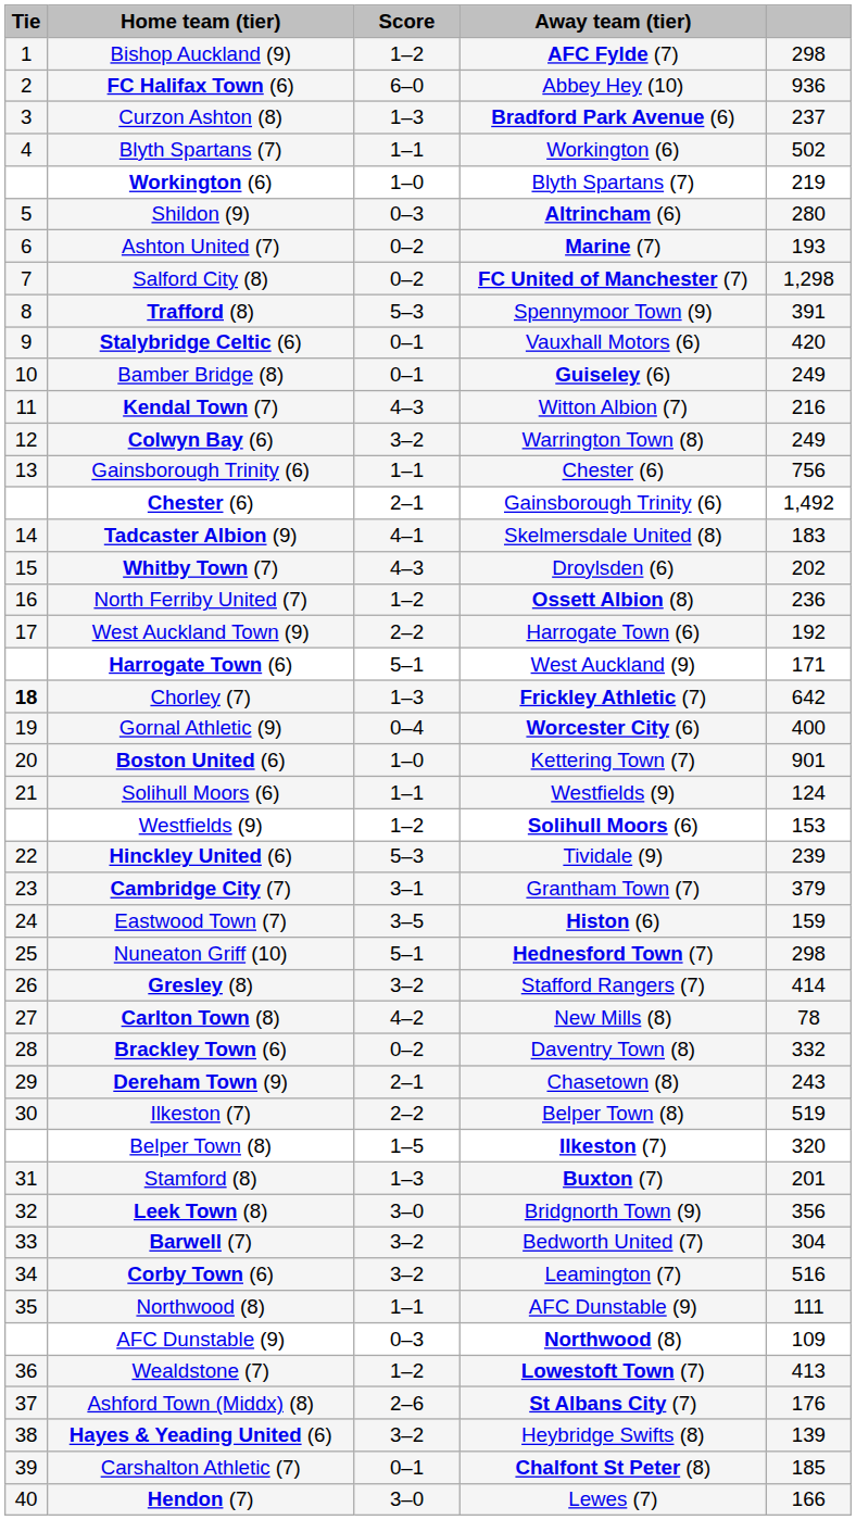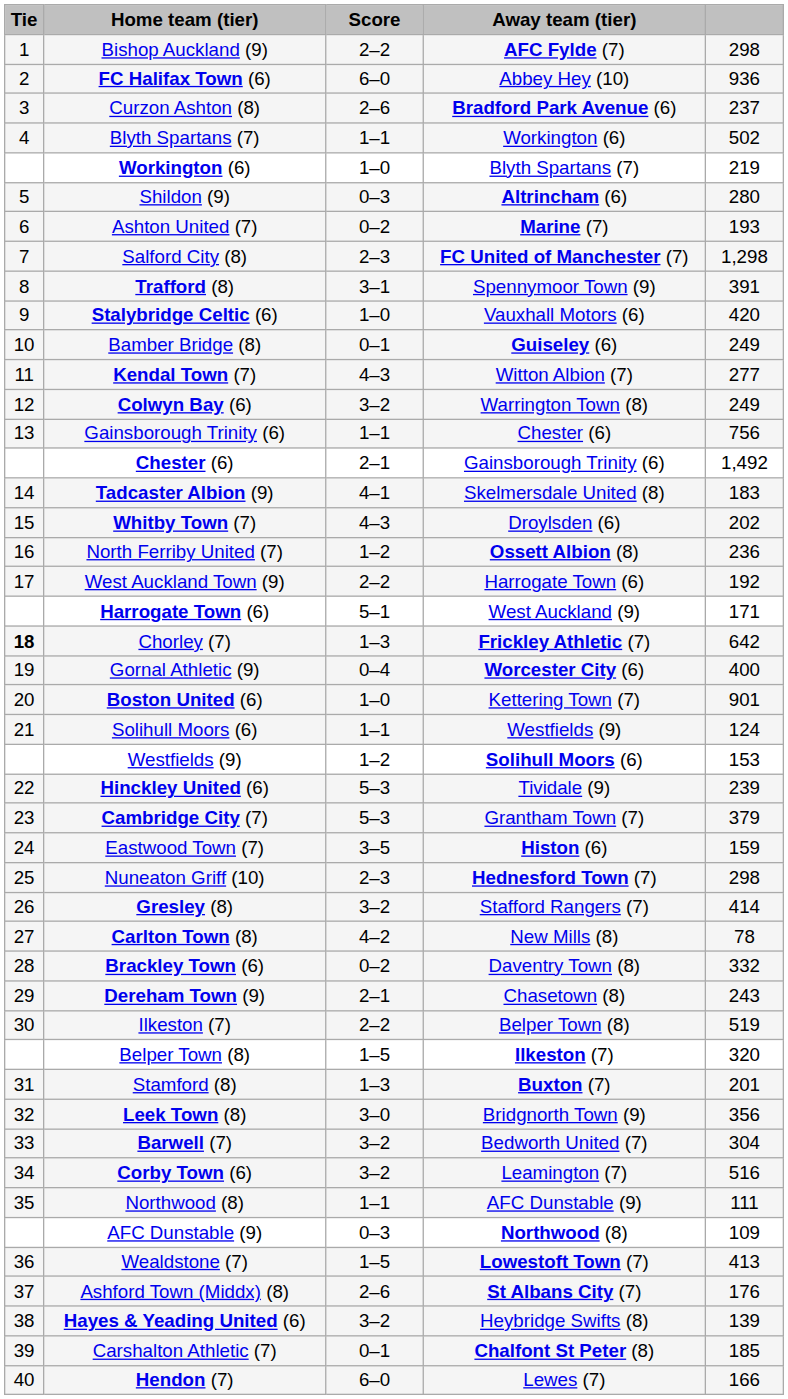 <table class="wikitable" style="width: 600px; background:WhiteSmoke; text-align:center; font-size:90%">
 <tr>
 <td scope="col" style="width:  5.00%; background:silver;"><strong>Tie</strong></td>
 <td scope="col" style="width: 36.25%; background:silver;"><strong>Home team (tier)</strong></td>
 <td scope="col" style="width: 12.50%; background:silver;"><strong>Score</strong></td>
 <td scope="col" style="width: 36.25%; background:silver;"><strong>Away team (tier)</strong></td>
 <td scope="col" style="width: 10.00%; background:silver;"><strong></strong></td>
 </tr>
 <tr>
 <td>1</td>
 <td><a href='#'>Bishop Auckland</a> (9)</td>
-<td>1–2</td>
+<td>2–2</td>
 <td><strong><a href='#'>AFC Fylde</a></strong> (7)</td>
 <td>298</td>
 </tr>
 <tr>
 <td>2</td>
 <td><strong><a href='#'>FC Halifax Town</a></strong> (6)</td>
 <td>6–0</td>
 <td><a href='#'>Abbey Hey</a> (10)</td>
 <td>936</td>
 </tr>
 <tr>
 <td>3</td>
 <td><a href='#'>Curzon Ashton</a> (8)</td>
-<td>1–3</td>
+<td>2–6</td>
 <td><strong><a href='#'>Bradford Park Avenue</a></strong> (6)</td>
 <td>237</td>
 </tr>
 <tr>
 <td>4</td>
 <td><a href='#'>Blyth Spartans</a> (7)</td>
 <td>1–1</td>
 <td><a href='#'>Workington</a> (6)</td>
 <td>502</td>
 </tr>
 <tr style="background:white;">
 <td><em></em></td>
 <td><strong><a href='#'>Workington</a></strong> (6)</td>
 <td>1–0</td>
 <td><a href='#'>Blyth Spartans</a> (7)</td>
 <td>219</td>
 </tr>
 <tr>
 <td>5</td>
 <td><a href='#'>Shildon</a> (9)</td>
 <td>0–3</td>
 <td><strong><a href='#'>Altrincham</a></strong> (6)</td>
 <td>280</td>
 </tr>
 <tr>
 <td>6</td>
 <td><a href='#'>Ashton United</a> (7)</td>
 <td>0–2</td>
 <td><strong><a href='#'>Marine</a></strong> (7)</td>
 <td>193</td>
 </tr>
 <tr>
 <td>7</td>
 <td><a href='#'>Salford City</a> (8)</td>
-<td>0–2</td>
+<td>2–3</td>
 <td><strong><a href='#'>FC United of Manchester</a></strong> (7)</td>
 <td>1,298</td>
 </tr>
 <tr>
 <td>8</td>
 <td><strong><a href='#'>Trafford</a></strong> (8)</td>
-<td>5–3</td>
+<td>3–1</td>
 <td><a href='#'>Spennymoor Town</a> (9)</td>
 <td>391</td>
 </tr>
 <tr>
 <td>9</td>
 <td><strong><a href='#'>Stalybridge Celtic</a></strong> (6)</td>
-<td>0–1</td>
+<td>1–0</td>
 <td><a href='#'>Vauxhall Motors</a> (6)</td>
 <td>420</td>
 </tr>
 <tr>
 <td>10</td>
 <td><a href='#'>Bamber Bridge</a> (8)</td>
 <td>0–1</td>
 <td><strong><a href='#'>Guiseley</a></strong> (6)</td>
 <td>249</td>
 </tr>
 <tr>
 <td>11</td>
 <td><strong><a href='#'>Kendal Town</a></strong> (7)</td>
 <td>4–3</td>
 <td><a href='#'>Witton Albion</a> (7)</td>
-<td>216</td>
+<td>277</td>
 </tr>
 <tr>
 <td>12</td>
 <td><strong><a href='#'>Colwyn Bay</a></strong> (6)</td>
 <td>3–2</td>
 <td><a href='#'>Warrington Town</a> (8)</td>
 <td>249</td>
 </tr>
 <tr>
 <td>13</td>
 <td><a href='#'>Gainsborough Trinity</a> (6)</td>
 <td>1–1</td>
 <td><a href='#'>Chester</a> (6)</td>
 <td>756</td>
 </tr>
 <tr style="background:white;">
 <td><em></em></td>
 <td><strong><a href='#'>Chester</a></strong> (6)</td>
 <td>2–1 </td>
 <td><a href='#'>Gainsborough Trinity</a> (6)</td>
 <td>1,492</td>
 </tr>
 <tr>
 <td>14</td>
 <td><strong><a href='#'>Tadcaster Albion</a></strong> (9)</td>
 <td>4–1</td>
 <td><a href='#'>Skelmersdale United</a> (8)</td>
 <td>183</td>
 </tr>
 <tr>
 <td>15</td>
 <td><strong><a href='#'>Whitby Town</a></strong> (7)</td>
 <td>4–3</td>
 <td><a href='#'>Droylsden</a> (6)</td>
 <td>202</td>
 </tr>
 <tr>
 <td>16</td>
 <td><a href='#'>North Ferriby United</a> (7)</td>
 <td>1–2</td>
 <td><strong><a href='#'>Ossett Albion</a></strong> (8)</td>
 <td>236</td>
 </tr>
 <tr>
 <td>17</td>
 <td><a href='#'>West Auckland Town</a> (9)</td>
 <td>2–2</td>
 <td><a href='#'>Harrogate Town</a> (6)</td>
 <td>192</td>
 </tr>
 <tr style="background:white;">
 <td><em></em></td>
 <td><strong><a href='#'>Harrogate Town</a></strong> (6)</td>
 <td>5–1</td>
 <td><a href='#'>West Auckland</a> (9)</td>
 <td>171</td>
 </tr>
 <tr>
 <td><strong>18</strong></td>
 <td><a href='#'>Chorley</a> (7)</td>
 <td>1–3</td>
 <td><strong><a href='#'>Frickley Athletic</a></strong> (7)</td>
 <td>642</td>
 </tr>
 <tr>
 <td>19</td>
 <td><a href='#'>Gornal Athletic</a> (9)</td>
 <td>0–4</td>
 <td><strong><a href='#'>Worcester City</a></strong> (6)</td>
 <td>400</td>
 </tr>
 <tr>
 <td>20</td>
 <td><strong><a href='#'>Boston United</a></strong> (6)</td>
 <td>1–0</td>
 <td><a href='#'>Kettering Town</a> (7)</td>
 <td>901</td>
 </tr>
 <tr>
 <td>21</td>
 <td><a href='#'>Solihull Moors</a> (6)</td>
 <td>1–1</td>
 <td><a href='#'>Westfields</a> (9)</td>
 <td>124</td>
 </tr>
 <tr style="background:white;">
 <td><em></em></td>
 <td><a href='#'>Westfields</a> (9)</td>
 <td>1–2</td>
 <td><strong><a href='#'>Solihull Moors</a></strong> (6)</td>
 <td>153</td>
 </tr>
 <tr>
 <td>22</td>
 <td><strong><a href='#'>Hinckley United</a></strong> (6)</td>
 <td>5–3</td>
 <td><a href='#'>Tividale</a> (9)</td>
 <td>239</td>
 </tr>
 <tr>
 <td>23</td>
 <td><strong><a href='#'>Cambridge City</a></strong> (7)</td>
-<td>3–1</td>
+<td>5–3</td>
 <td><a href='#'>Grantham Town</a> (7)</td>
 <td>379</td>
 </tr>
 <tr>
 <td>24</td>
 <td><a href='#'>Eastwood Town</a> (7)</td>
 <td>3–5</td>
 <td><strong><a href='#'>Histon</a></strong> (6)</td>
 <td>159</td>
 </tr>
 <tr>
 <td>25</td>
 <td><a href='#'>Nuneaton Griff</a> (10)</td>
-<td>5–1</td>
+<td>2–3</td>
 <td><strong><a href='#'>Hednesford Town</a></strong> (7)</td>
 <td>298</td>
 </tr>
 <tr>
 <td>26</td>
 <td><strong><a href='#'>Gresley</a></strong> (8)</td>
 <td>3–2</td>
 <td><a href='#'>Stafford Rangers</a> (7)</td>
 <td>414</td>
 </tr>
 <tr>
 <td>27</td>
 <td><strong><a href='#'>Carlton Town</a></strong> (8)</td>
 <td>4–2</td>
 <td><a href='#'>New Mills</a> (8)</td>
 <td>78</td>
 </tr>
 <tr>
 <td>28</td>
 <td><strong><a href='#'>Brackley Town</a></strong> (6)</td>
 <td>0–2</td>
 <td><a href='#'>Daventry Town</a> (8)</td>
 <td>332</td>
 </tr>
 <tr>
 <td>29</td>
 <td><strong><a href='#'>Dereham Town</a></strong> (9)</td>
 <td>2–1</td>
 <td><a href='#'>Chasetown</a> (8)</td>
 <td>243</td>
 </tr>
 <tr>
 <td>30</td>
 <td><a href='#'>Ilkeston</a> (7)</td>
 <td>2–2</td>
 <td><a href='#'>Belper Town</a> (8)</td>
 <td>519</td>
 </tr>
 <tr style="background:white;">
 <td><em></em></td>
 <td><a href='#'>Belper Town</a> (8)</td>
 <td>1–5</td>
 <td><strong><a href='#'>Ilkeston</a></strong> (7)</td>
 <td>320</td>
 </tr>
 <tr>
 <td>31</td>
 <td><a href='#'>Stamford</a> (8)</td>
 <td>1–3</td>
 <td><strong><a href='#'>Buxton</a></strong> (7)</td>
 <td>201</td>
 </tr>
 <tr>
 <td>32</td>
 <td><strong><a href='#'>Leek Town</a></strong> (8)</td>
 <td>3–0</td>
 <td><a href='#'>Bridgnorth Town</a> (9)</td>
 <td>356</td>
 </tr>
 <tr>
 <td>33</td>
 <td><strong><a href='#'>Barwell</a></strong> (7)</td>
 <td>3–2</td>
 <td><a href='#'>Bedworth United</a> (7)</td>
 <td>304</td>
 </tr>
 <tr>
 <td>34</td>
 <td><strong><a href='#'>Corby Town</a></strong> (6)</td>
 <td>3–2</td>
 <td><a href='#'>Leamington</a> (7)</td>
 <td>516</td>
 </tr>
 <tr>
 <td>35</td>
 <td><a href='#'>Northwood</a> (8)</td>
 <td>1–1</td>
 <td><a href='#'>AFC Dunstable</a> (9)</td>
 <td>111</td>
 </tr>
 <tr style="background:white;">
 <td><em></em></td>
 <td><a href='#'>AFC Dunstable</a> (9)</td>
 <td>0–3</td>
 <td><strong><a href='#'>Northwood</a></strong> (8)</td>
 <td>109</td>
 </tr>
 <tr>
 <td>36</td>
 <td><a href='#'>Wealdstone</a> (7)</td>
-<td>1–2</td>
+<td>1–5</td>
 <td><strong><a href='#'>Lowestoft Town</a></strong> (7)</td>
 <td>413</td>
 </tr>
 <tr>
 <td>37</td>
 <td><a href='#'>Ashford Town (Middx)</a> (8)</td>
 <td>2–6</td>
 <td><strong><a href='#'>St Albans City</a></strong> (7)</td>
 <td>176</td>
 </tr>
 <tr>
 <td>38</td>
 <td><strong><a href='#'>Hayes & Yeading United</a></strong> (6)</td>
 <td>3–2</td>
 <td><a href='#'>Heybridge Swifts</a> (8)</td>
 <td>139</td>
 </tr>
 <tr>
 <td>39</td>
 <td><a href='#'>Carshalton Athletic</a> (7)</td>
 <td>0–1</td>
 <td><strong><a href='#'>Chalfont St Peter</a></strong> (8)</td>
 <td>185</td>
 </tr>
 <tr>
 <td>40</td>
 <td><strong><a href='#'>Hendon</a></strong> (7)</td>
-<td>3–0</td>
+<td>6–0</td>
 <td><a href='#'>Lewes</a> (7)</td>
 <td>166</td>
 </tr>
 </table>
